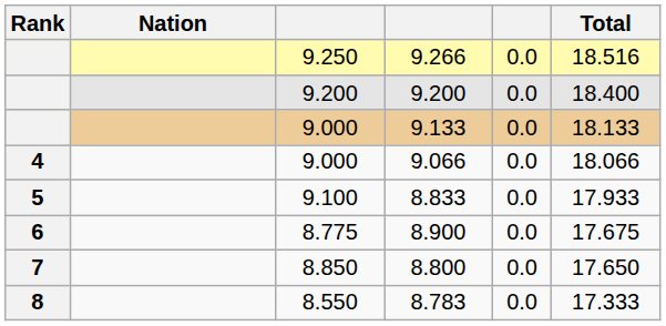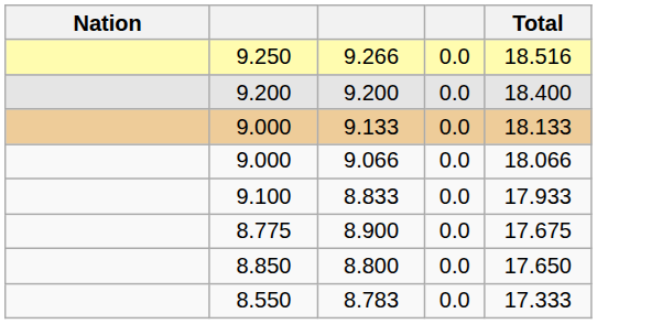 <table class="wikitable sortable" style="text-align:center; font-size:85%">
 <tr>
-<th scope="col" style="width:25px;">Rank</th>
 <th ! scope="col" style="width:120px;">Nation</th>
 <th ! scope="col" style="width:60px;"></th>
 <th ! scope="col" style="width:60px;"></th>
 <th ! scope="col" style="width:30px;"></th>
 <th ! scope="col" style="width:60px;">Total</th>
 </tr>
 <tr bgcolor=fffcaf>
-<th scope=row></th>
 <td align=left></td>
 <td>9.250</td>
 <td>9.266</td>
 <td>0.0</td>
 <td>18.516</td>
 </tr>
 <tr bgcolor=e5e5e5>
-<th scope=row></th>
 <td align=left></td>
 <td>9.200</td>
 <td>9.200</td>
 <td>0.0</td>
 <td>18.400</td>
 </tr>
 <tr bgcolor=eecc99>
-<th scope=row></th>
 <td align=left></td>
 <td>9.000</td>
 <td>9.133</td>
 <td>0.0</td>
 <td>18.133</td>
 </tr>
 <tr>
-<th scope=row>4</th>
 <td align=left></td>
 <td>9.000</td>
 <td>9.066</td>
 <td>0.0</td>
 <td>18.066</td>
 </tr>
 <tr>
-<th scope=row>5</th>
 <td align=left></td>
 <td>9.100</td>
 <td>8.833</td>
 <td>0.0</td>
 <td>17.933</td>
 </tr>
 <tr>
-<th scope=row>6</th>
 <td align=left></td>
 <td>8.775</td>
 <td>8.900</td>
 <td>0.0</td>
 <td>17.675</td>
 </tr>
 <tr>
-<th scope=row>7</th>
 <td align=left></td>
 <td>8.850</td>
 <td>8.800</td>
 <td>0.0</td>
 <td>17.650</td>
 </tr>
 <tr>
-<th scope=row>8</th>
 <td align=left></td>
 <td>8.550</td>
 <td>8.783</td>
 <td>0.0</td>
 <td>17.333</td>
 </tr>
 </table>
